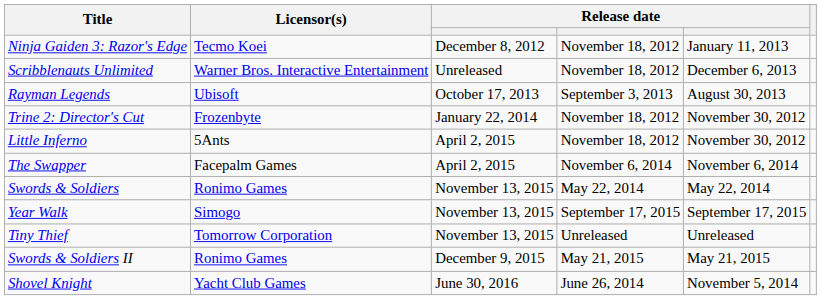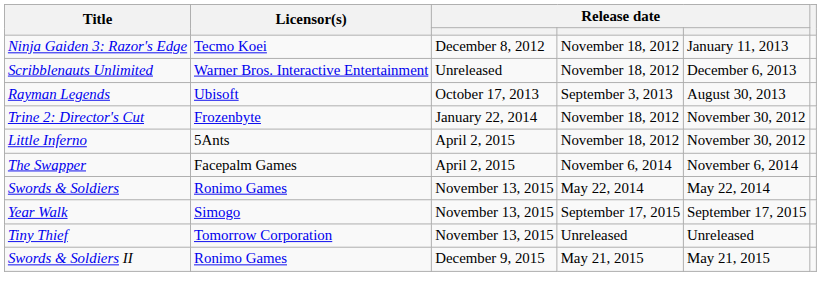 <table class="wikitable plainrowheaders sortable">
 <tr>
 <th rowspan="2">Title</th>
 <th rowspan="2">Licensor(s)</th>
 <th colspan="3">Release date</th>
 <th rowspan="2" class="unsortable"></th>
 </tr>
 <tr>
 <th data-sort-type="date"></th>
 <th data-sort-type="date"></th>
 <th data-sort-type="date"></th>
 </tr>
 <tr>
 <td><em><a href='#'>Ninja Gaiden 3: Razor's Edge</a></em></td>
 <td><a href='#'>Tecmo Koei</a></td>
 <td>December 8, 2012</td>
 <td>November 18, 2012</td>
 <td>January 11, 2013</td>
 <td></td>
 </tr>
 <tr>
 <td><em><a href='#'>Scribblenauts Unlimited</a></em></td>
 <td><a href='#'>Warner Bros. Interactive Entertainment</a></td>
 <td>Unreleased</td>
 <td>November 18, 2012</td>
 <td>December 6, 2013</td>
 <td></td>
 </tr>
 <tr>
 <td><em><a href='#'>Rayman Legends</a></em></td>
 <td><a href='#'>Ubisoft</a></td>
 <td>October 17, 2013</td>
 <td>September 3, 2013</td>
 <td>August 30, 2013</td>
 <td></td>
 </tr>
 <tr>
 <td><em><a href='#'>Trine 2: Director's Cut</a></em></td>
 <td><a href='#'>Frozenbyte</a></td>
 <td>January 22, 2014</td>
 <td>November 18, 2012</td>
 <td>November 30, 2012</td>
 <td></td>
 </tr>
 <tr>
 <td><em><a href='#'>Little Inferno</a></em></td>
 <td>5Ants</td>
 <td>April 2, 2015</td>
 <td>November 18, 2012</td>
 <td>November 30, 2012</td>
 <td></td>
 </tr>
 <tr>
 <td><em><a href='#'>The Swapper</a></em></td>
 <td>Facepalm Games</td>
 <td>April 2, 2015</td>
 <td>November 6, 2014</td>
 <td>November 6, 2014</td>
 <td></td>
 </tr>
 <tr>
 <td><em><a href='#'>Swords & Soldiers</a></em></td>
 <td><a href='#'>Ronimo Games</a></td>
 <td>November 13, 2015</td>
 <td>May 22, 2014</td>
 <td>May 22, 2014</td>
 <td></td>
 </tr>
 <tr>
 <td><em><a href='#'>Year Walk</a></em></td>
 <td><a href='#'>Simogo</a></td>
 <td>November 13, 2015</td>
 <td>September 17, 2015</td>
 <td>September 17, 2015</td>
 <td></td>
 </tr>
 <tr>
 <td><em><a href='#'>Tiny Thief</a></em></td>
 <td><a href='#'>Tomorrow Corporation</a></td>
 <td>November 13, 2015</td>
 <td>Unreleased</td>
 <td>Unreleased</td>
 <td></td>
 </tr>
 <tr>
 <td><em><a href='#'>Swords & Soldiers</a> II</em></td>
 <td><a href='#'>Ronimo Games</a></td>
 <td>December 9, 2015</td>
 <td>May 21, 2015</td>
 <td>May 21, 2015</td>
 <td></td>
 </tr>
-<tr>
-<td><em><a href='#'>Shovel Knight</a></em></td>
-<td><a href='#'>Yacht Club Games</a></td>
-<td>June 30, 2016</td>
-<td>June 26, 2014</td>
-<td>November 5, 2014</td>
-<td></td>
-</tr>
 </table>
